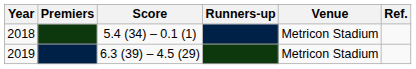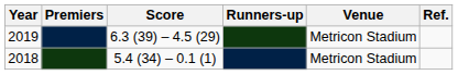 <table class="wikitable sortable" style="text-align:left">
 <tr>
 <th>Year</th>
 <th>Premiers</th>
 <th class="unsortable">Score</th>
 <th>Runners-up</th>
 <th>Venue</th>
 <th class="unsortable">Ref.</th>
 </tr>
 <tr>
+<td align=center>2019</td>
+<td bgcolor="#002147" div style="text-align: center;"></td>
+<td align=center>6.3 (39) –  4.5 (29)</td>
+<td bgcolor="#0d370d" div style="text-align: center;"></td>
+<td align=center>Metricon Stadium</td>
+<td align=center></td>
+</tr>
+<tr>
 <td align=center>2018</td>
 <td bgcolor="#0d370d" div style="text-align: center;"></td>
 <td align=center>5.4 (34) – 0.1 (1)</td>
 <td bgcolor="#002147" div style="text-align: center;"></td>
 <td align=center>Metricon Stadium</td>
 <td align=center></td>
 </tr>
-<tr>
-<td align=center>2019</td>
-<td bgcolor="#002147" div style="text-align: center;"></td>
-<td align=center>6.3 (39) –  4.5 (29)</td>
-<td bgcolor="#0d370d" div style="text-align: center;"></td>
-<td align=center>Metricon Stadium</td>
-<td align=center></td>
-</tr>
 </table>
